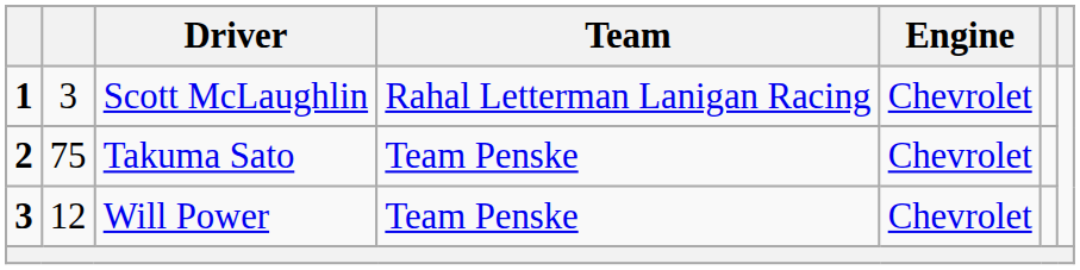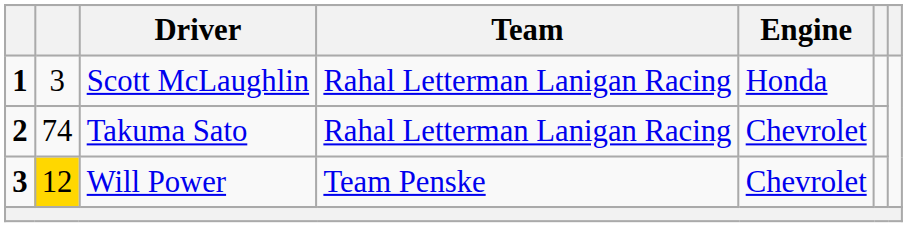 <table class="wikitable" style="font-size:95%;">
 <tr>
 </tr>
 <tr>
 <th></th>
 <th></th>
 <th>Driver</th>
 <th>Team</th>
 <th>Engine</th>
 <th></th>
 <th></th>
 </tr>
 <tr>
 <td style="text-align:center;"><strong>1</strong></td>
 <td style="text-align:center;">3</td>
 <td> <a href='#'>Scott McLaughlin</a></td>
 <td><a href='#'>Rahal Letterman Lanigan Racing</a></td>
-<td><a href='#'>Chevrolet</a></td>
+<td><a href='#'>Honda</a></td>
 <td></td>
 </tr>
 <tr>
 <td style="text-align:center;"><strong>2</strong></td>
-<td style="text-align:center;">75</td>
+<td style="text-align:center;">74</td>
 <td> <a href='#'>Takuma Sato</a> </td>
-<td><a href='#'>Team Penske</a></td>
+<td><a href='#'>Rahal Letterman Lanigan Racing</a></td>
 <td><a href='#'>Chevrolet</a></td>
 <td></td>
 </tr>
 <tr>
 <td style="text-align:center;"><strong>3</strong></td>
-<td style="text-align:center;">12</td>
+<td style="background: gold; text-align:center;">12</td>
 <td> <a href='#'>Will Power</a> </td>
 <td><a href='#'>Team Penske</a></td>
 <td><a href='#'>Chevrolet</a></td>
 <td></td>
 </tr>
 <tr>
 <th colspan=7></th>
 </tr>
 </table>
